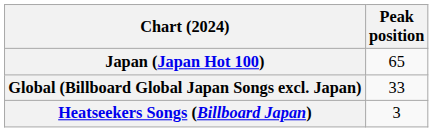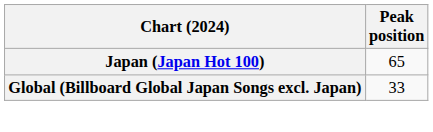 <table class="wikitable sortable plainrowheaders" style="text-align:center">
 <tr>
 <th scope="col">Chart (2024)</th>
 <th scope="col">Peak<br>position</th>
 </tr>
 <tr>
 <th scope="row">Japan (<a href='#'>Japan Hot 100</a>)</th>
 <td>65</td>
 </tr>
 <tr>
 <th scope="row">Global (Billboard Global Japan Songs excl. Japan)</th>
 <td>33</td>
 </tr>
-<tr>
-<th scope="row"><a href='#'>Heatseekers Songs</a> (<em><a href='#'>Billboard Japan</a></em>)</th>
-<td>3</td>
-</tr>
 </table>
